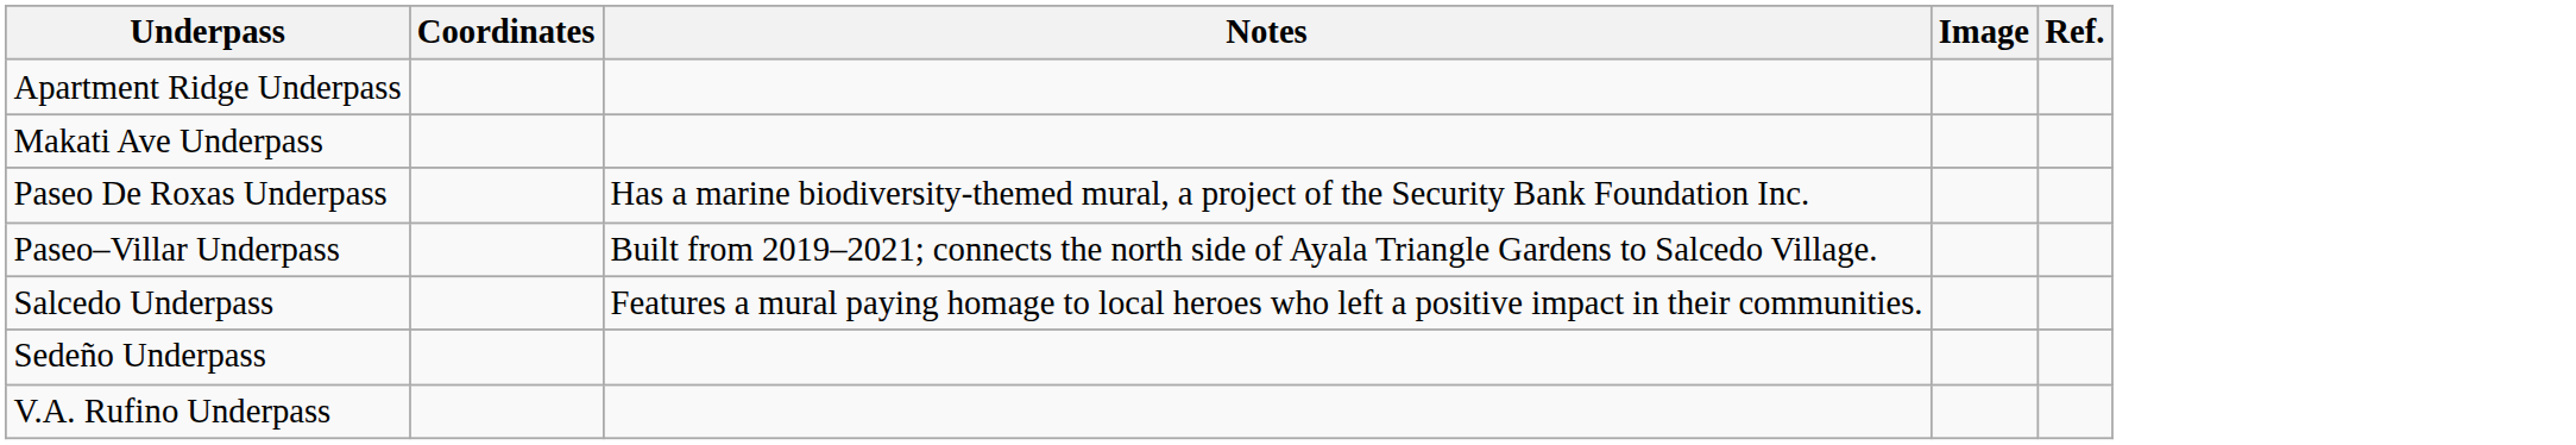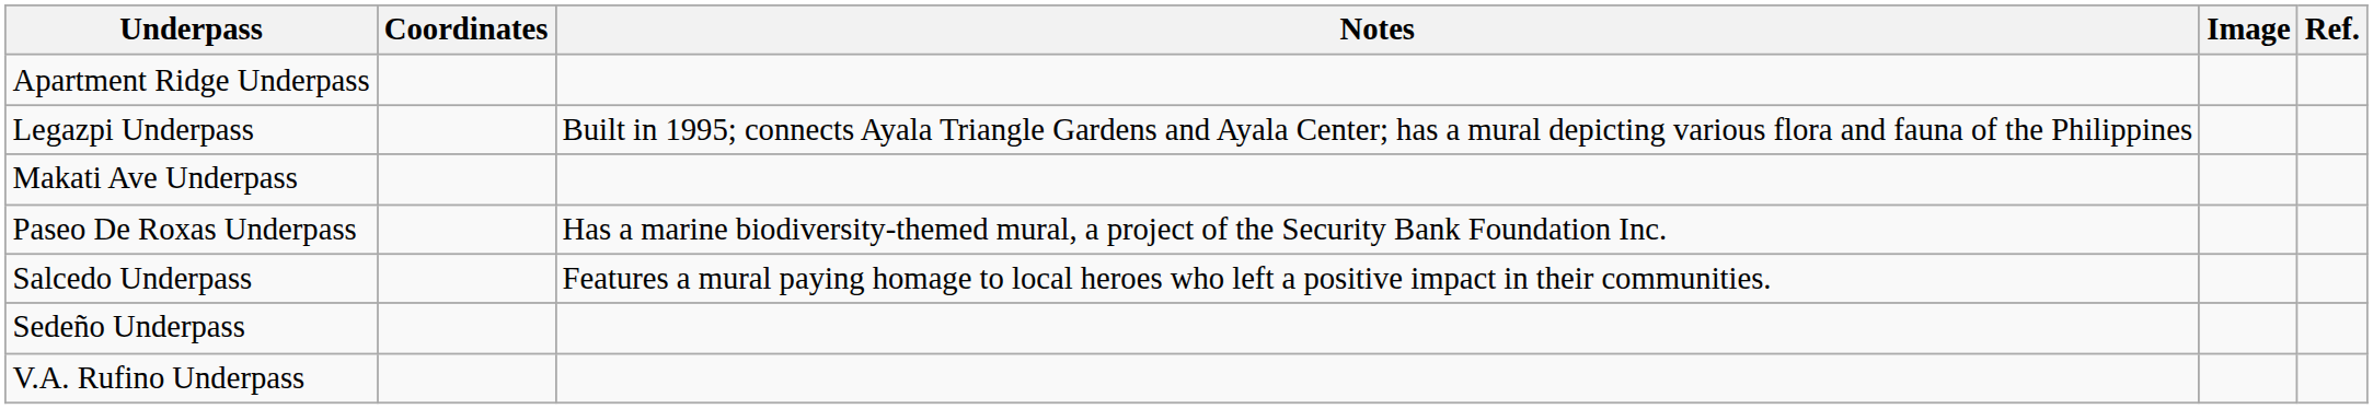 <table class="wikitable">
 <tr>
 <th>Underpass</th>
 <th>Coordinates</th>
 <th>Notes</th>
 <th>Image</th>
 <th>Ref.</th>
 </tr>
 <tr>
 <td>Apartment Ridge Underpass</td>
 <td></td>
 <td></td>
 <td></td>
 <td></td>
 </tr>
 <tr>
+<td>Legazpi Underpass</td>
+<td></td>
+<td>Built in 1995; connects Ayala Triangle Gardens and Ayala Center; has a mural depicting various flora and fauna of the Philippines</td>
+<td></td>
+<td></td>
+</tr>
+<tr>
 <td>Makati Ave Underpass</td>
 <td></td>
 <td></td>
 <td></td>
 <td></td>
 </tr>
 <tr>
 <td>Paseo De Roxas Underpass</td>
 <td></td>
 <td>Has a marine biodiversity-themed mural, a project of the Security Bank Foundation Inc.</td>
-<td></td>
-<td></td>
-</tr>
-<tr>
-<td>Paseo–Villar Underpass</td>
-<td></td>
-<td>Built from 2019–2021; connects the north side of Ayala Triangle Gardens to Salcedo Village.</td>
 <td></td>
 <td></td>
 </tr>
 <tr>
 <td>Salcedo Underpass</td>
 <td></td>
 <td>Features a mural paying homage to local heroes who left a positive impact in their communities.</td>
 <td></td>
 <td></td>
 </tr>
 <tr>
 <td>Sedeño Underpass</td>
 <td></td>
 <td></td>
 <td></td>
 <td></td>
 </tr>
 <tr>
 <td>V.A. Rufino Underpass</td>
 <td></td>
 <td></td>
 <td></td>
 <td></td>
 </tr>
 </table>
